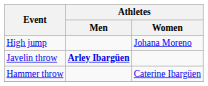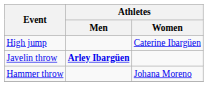 <table class=wikitable style="font-size:90%">
 <tr>
 <th rowspan=2>Event</th>
 <th colspan=2>Athletes</th>
 </tr>
 <tr>
 <th>Men</th>
 <th>Women</th>
 </tr>
 <tr>
 <td><a href='#'>High jump</a></td>
 <td></td>
-<td><a href='#'>Johana Moreno</a></td>
+<td><a href='#'>Caterine Ibargüen</a></td>
 </tr>
 <tr>
 <td><a href='#'>Javelin throw</a></td>
 <td><strong><a href='#'>Arley Ibargüen</a></strong></td>
 <td></td>
 </tr>
 <tr>
 <td><a href='#'>Hammer throw</a></td>
 <td></td>
-<td><a href='#'>Caterine Ibargüen</a></td>
+<td><a href='#'>Johana Moreno</a></td>
 </tr>
 <tr>
 </tr>
 </table>
